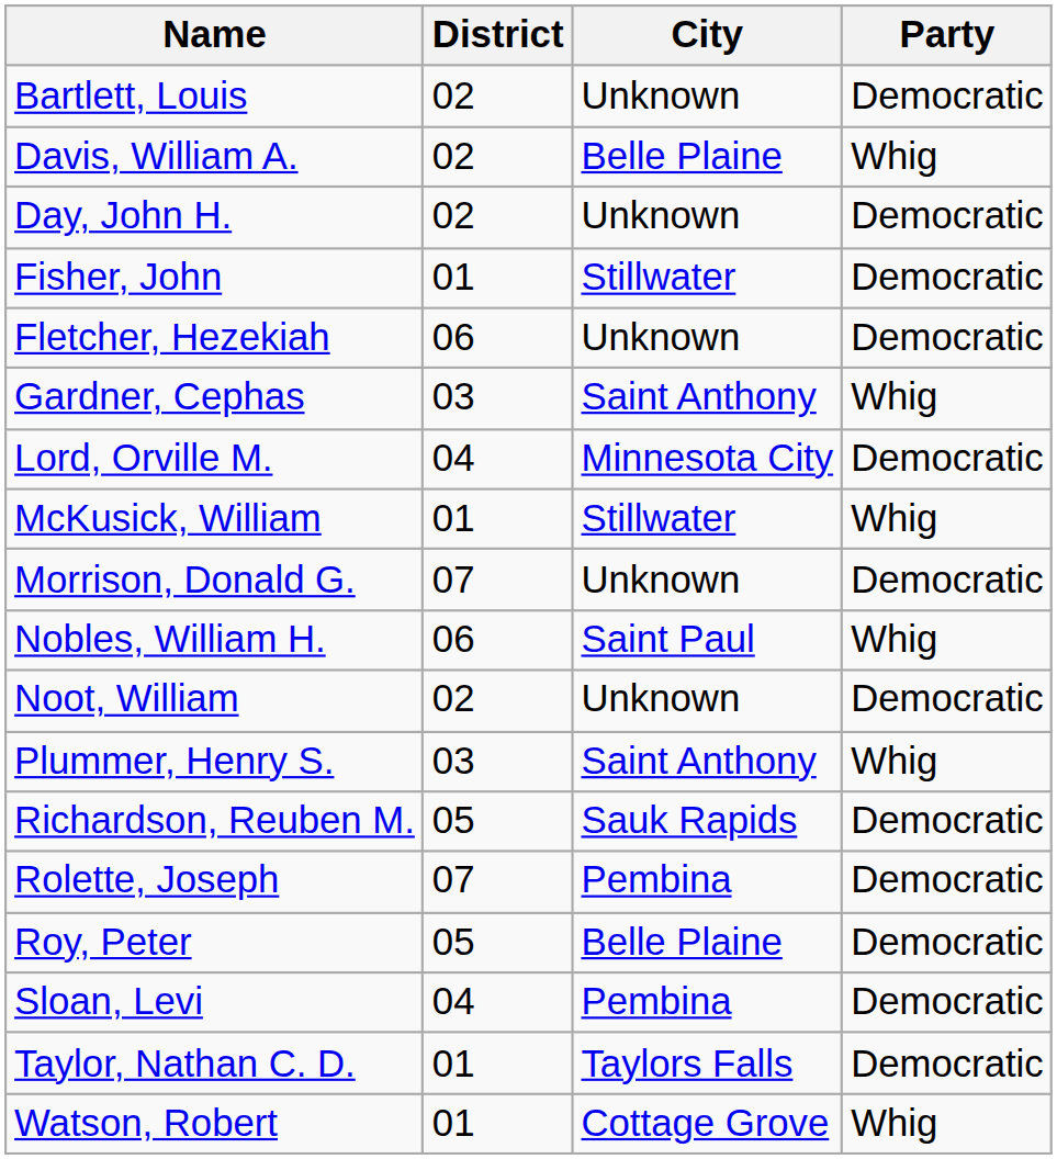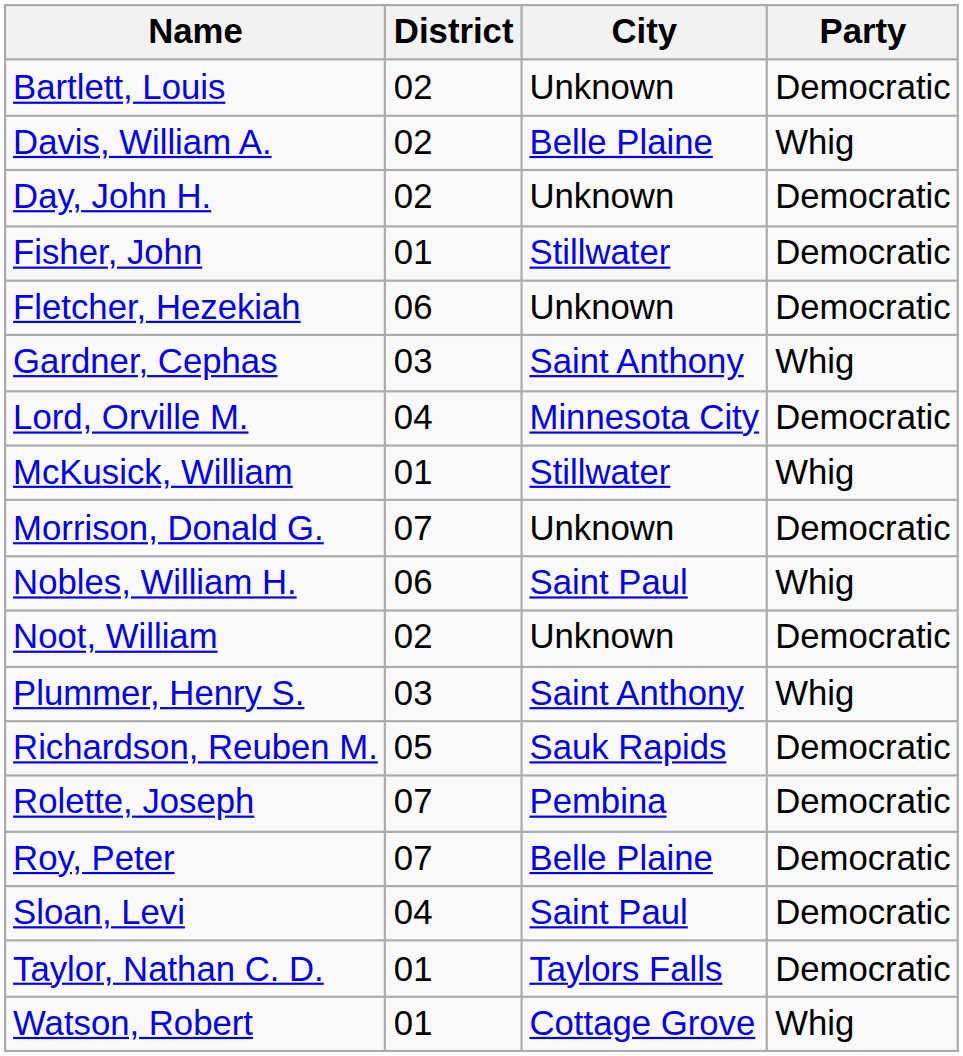 <table class="wikitable sortable">
 <tr>
 <th>Name</th>
 <th>District</th>
 <th>City</th>
 <th>Party</th>
 </tr>
 <tr>
 <td><a href='#'>Bartlett, Louis</a></td>
 <td>02</td>
 <td>Unknown</td>
 <td>Democratic</td>
 </tr>
 <tr>
 <td><a href='#'>Davis, William A.</a></td>
 <td>02</td>
 <td><a href='#'>Belle Plaine</a></td>
 <td>Whig</td>
 </tr>
 <tr>
 <td><a href='#'>Day, John H.</a></td>
 <td>02</td>
 <td>Unknown</td>
 <td>Democratic</td>
 </tr>
 <tr>
 <td><a href='#'>Fisher, John</a></td>
 <td>01</td>
 <td><a href='#'>Stillwater</a></td>
 <td>Democratic</td>
 </tr>
 <tr>
 <td><a href='#'>Fletcher, Hezekiah</a></td>
 <td>06</td>
 <td>Unknown</td>
 <td>Democratic</td>
 </tr>
 <tr>
 <td><a href='#'>Gardner, Cephas</a></td>
 <td>03</td>
 <td><a href='#'>Saint Anthony</a></td>
 <td>Whig</td>
 </tr>
 <tr>
 <td><a href='#'>Lord, Orville M.</a></td>
 <td>04</td>
 <td><a href='#'>Minnesota City</a></td>
 <td>Democratic</td>
 </tr>
 <tr>
 <td><a href='#'>McKusick, William</a></td>
 <td>01</td>
 <td><a href='#'>Stillwater</a></td>
 <td>Whig</td>
 </tr>
 <tr>
 <td><a href='#'>Morrison, Donald G.</a></td>
 <td>07</td>
 <td>Unknown</td>
 <td>Democratic</td>
 </tr>
 <tr>
 <td><a href='#'>Nobles, William H.</a></td>
 <td>06</td>
 <td><a href='#'>Saint Paul</a></td>
 <td>Whig</td>
 </tr>
 <tr>
 <td><a href='#'>Noot, William</a></td>
 <td>02</td>
 <td>Unknown</td>
 <td>Democratic</td>
 </tr>
 <tr>
 <td><a href='#'>Plummer, Henry S.</a></td>
 <td>03</td>
 <td><a href='#'>Saint Anthony</a></td>
 <td>Whig</td>
 </tr>
 <tr>
 <td><a href='#'>Richardson, Reuben M.</a></td>
 <td>05</td>
 <td><a href='#'>Sauk Rapids</a></td>
 <td>Democratic</td>
 </tr>
 <tr>
 <td><a href='#'>Rolette, Joseph</a></td>
 <td>07</td>
 <td><a href='#'>Pembina</a></td>
 <td>Democratic</td>
 </tr>
 <tr>
 <td><a href='#'>Roy, Peter</a></td>
-<td>05</td>
+<td>07</td>
 <td><a href='#'>Belle Plaine</a></td>
 <td>Democratic</td>
 </tr>
 <tr>
 <td><a href='#'>Sloan, Levi</a></td>
 <td>04</td>
-<td><a href='#'>Pembina</a></td>
+<td><a href='#'>Saint Paul</a></td>
 <td>Democratic</td>
 </tr>
 <tr>
 <td><a href='#'>Taylor, Nathan C. D.</a></td>
 <td>01</td>
 <td><a href='#'>Taylors Falls</a></td>
 <td>Democratic</td>
 </tr>
 <tr>
 <td><a href='#'>Watson, Robert</a></td>
 <td>01</td>
 <td><a href='#'>Cottage Grove</a></td>
 <td>Whig</td>
 </tr>
 </table>
